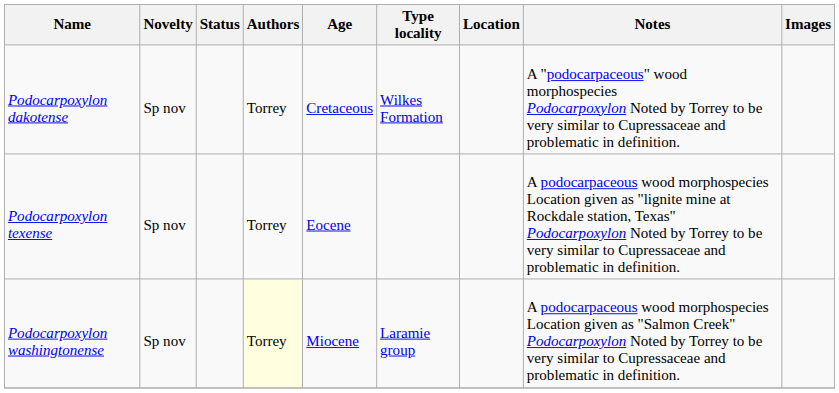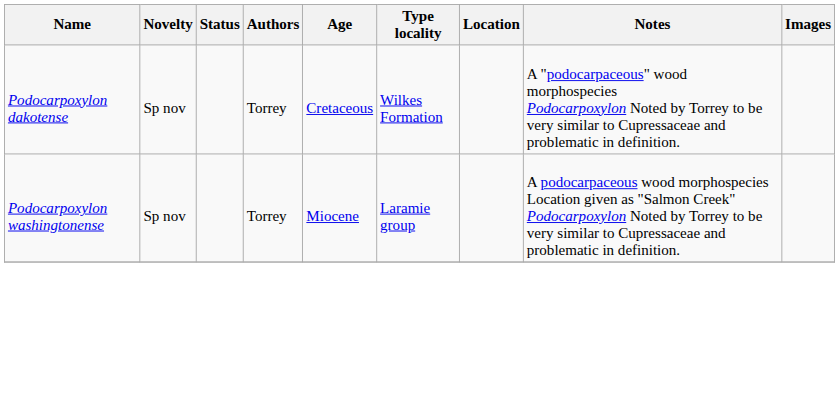 <table class="wikitable sortable" align="center" width="100%">
 <tr>
 <th>Name</th>
 <th>Novelty</th>
 <th>Status</th>
 <th>Authors</th>
 <th>Age</th>
 <th>Type locality</th>
 <th>Location</th>
 <th>Notes</th>
 <th>Images</th>
 </tr>
 <tr>
 <td><br><em><a href='#'>Podocarpoxylon dakotense</a></em></td>
 <td><br>Sp nov</td>
 <td></td>
 <td><br>Torrey</td>
 <td><br><a href='#'>Cretaceous</a></td>
 <td><br><a href='#'>Wilkes Formation</a></td>
 <td><br><br></td>
 <td><br>A "<a href='#'>podocarpaceous</a>" wood morphospecies<br><em><a href='#'>Podocarpoxylon</a></em> Noted by Torrey to be very similar to Cupressaceae and problematic in definition.</td>
 <td></td>
 </tr>
 <tr>
-<td><br><em><a href='#'>Podocarpoxylon texense</a></em></td>
+<td><br><em><a href='#'>Podocarpoxylon washingtonense</a></em></td>
 <td><br>Sp nov</td>
 <td></td>
 <td><br>Torrey</td>
-<td><br><a href='#'>Eocene</a></td>
-<td></td>
-<td><br><br></td>
-<td><br>A <a href='#'>podocarpaceous</a> wood morphospecies<br>Location given as "lignite mine at Rockdale station, Texas"<br><em><a href='#'>Podocarpoxylon</a></em> Noted by Torrey to be very similar to Cupressaceae and problematic in definition.</td>
-<td><br></td>
-</tr>
-<tr>
-<td><br><em><a href='#'>Podocarpoxylon washingtonense</a></em></td>
-<td><br>Sp nov</td>
-<td></td>
-<td style="background: lightyellow;"><br>Torrey</td>
 <td><br><a href='#'>Miocene</a></td>
 <td><br><a href='#'>Laramie group</a></td>
 <td><br><br></td>
 <td><br>A <a href='#'>podocarpaceous</a> wood morphospecies<br>Location given as "Salmon Creek"<br><em><a href='#'>Podocarpoxylon</a></em> Noted by Torrey to be very similar to Cupressaceae and problematic in definition.</td>
 <td><br></td>
 </tr>
 <tr>
 </tr>
 </table>
